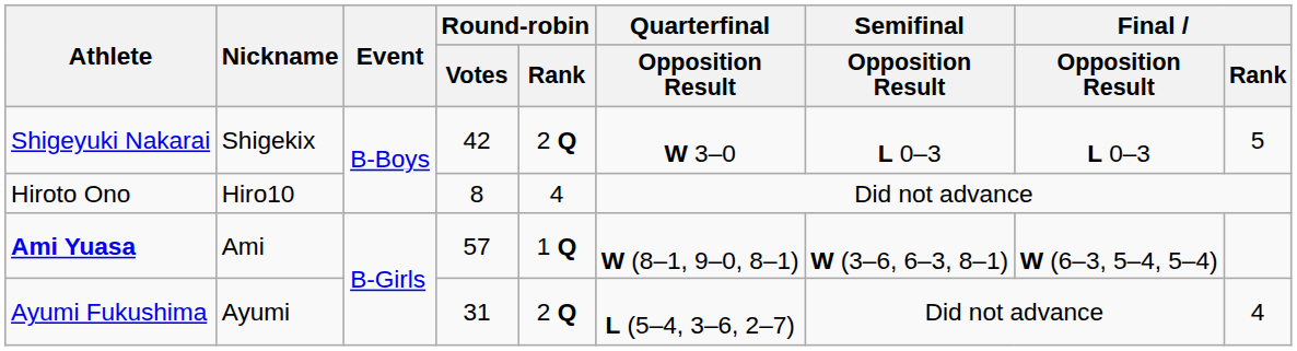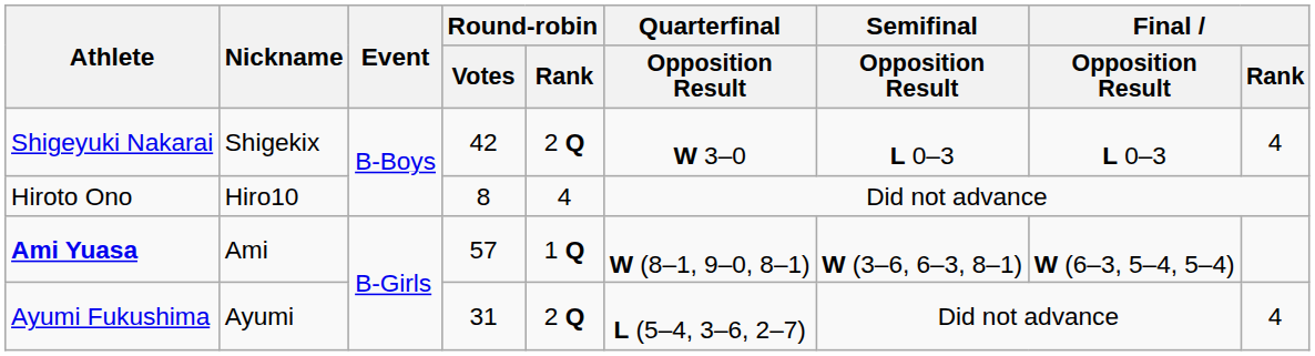 <table class="wikitable" style="font-size:90%">
 <tr>
 <th rowspan=2>Athlete</th>
 <th rowspan=2>Nickname</th>
 <th rowspan=2>Event</th>
 <th colspan=2>Round-robin</th>
 <th>Quarterfinal</th>
 <th>Semifinal</th>
 <th colspan=2>Final / </th>
 </tr>
 <tr style="font-size: 95%">
 <th>Votes</th>
 <th>Rank</th>
 <th>Opposition<br>Result</th>
 <th>Opposition<br>Result</th>
 <th>Opposition<br>Result</th>
 <th>Rank</th>
 </tr>
 <tr align=center>
 <td align=left><a href='#'>Shigeyuki Nakarai</a></td>
 <td align=left>Shigekix</td>
 <td align=left rowspan=2><a href='#'>B-Boys</a></td>
 <td>42</td>
 <td>2 <strong>Q</strong></td>
 <td><br><strong>W</strong> 3–0</td>
 <td><br><strong>L</strong> 0–3</td>
 <td><br><strong>L</strong> 0–3</td>
-<td>5</td>
+<td>4</td>
 </tr>
 <tr align=center>
 <td align=left>Hiroto Ono</td>
 <td align=left>Hiro10</td>
 <td>8</td>
 <td>4</td>
 <td colspan=4>Did not advance</td>
 </tr>
 <tr align=center>
 <td align=left><strong><a href='#'>Ami Yuasa</a> </strong></td>
 <td align=left>Ami</td>
 <td align=left rowspan=2><a href='#'>B-Girls</a></td>
 <td>57</td>
 <td>1 <strong>Q</strong></td>
 <td><br><strong>W</strong> (8–1, 9–0, 8–1)</td>
 <td><br><strong>W</strong> (3–6, 6–3, 8–1)</td>
 <td> <br><strong>W</strong> (6–3, 5–4, 5–4)</td>
 <td></td>
 </tr>
 <tr align=center>
 <td align=left><a href='#'>Ayumi Fukushima</a></td>
 <td align=left>Ayumi</td>
 <td>31</td>
 <td>2 <strong>Q</strong></td>
 <td><br><strong>L</strong> (5–4, 3–6, 2–7)</td>
 <td colspan="2">Did not advance</td>
 <td>4</td>
 </tr>
 </table>
